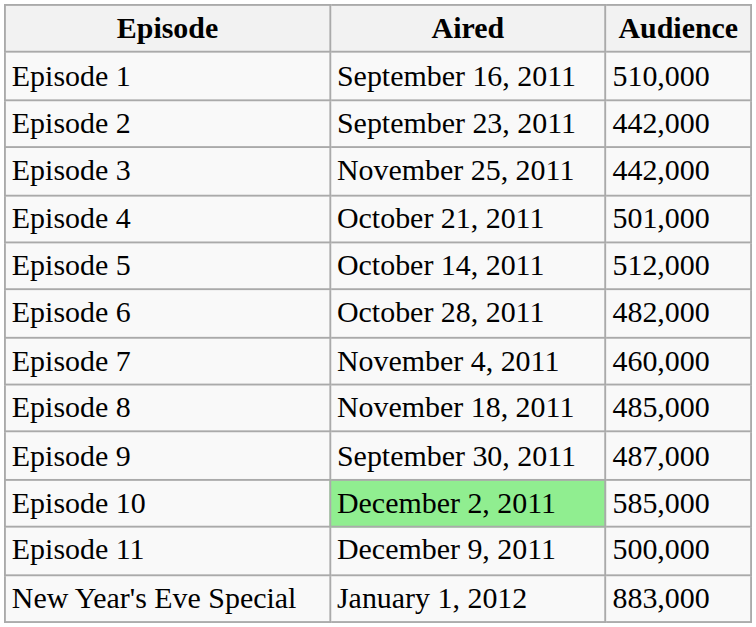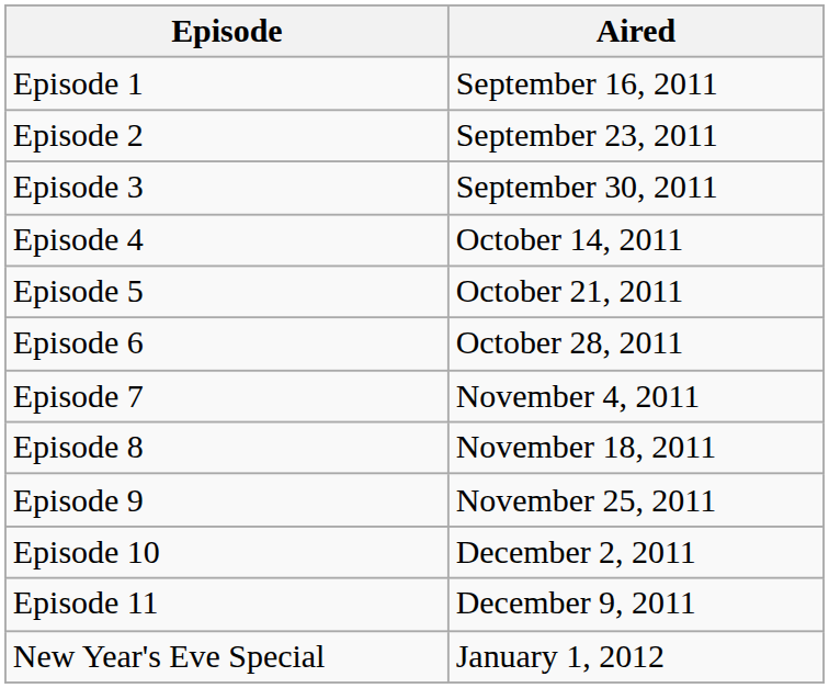 <table class="wikitable" border="1" width ="400">
 <tr>
 <th>Episode</th>
 <th>Aired</th>
-<th>Audience</th>
 </tr>
 <tr>
 <td>Episode 1</td>
 <td>September 16, 2011</td>
-<td>510,000</td>
 </tr>
 <tr>
 <td>Episode 2</td>
 <td>September 23, 2011</td>
-<td>442,000</td>
 </tr>
 <tr>
 <td>Episode 3</td>
-<td>November 25, 2011</td>
-<td>442,000</td>
+<td>September 30, 2011</td>
 </tr>
 <tr>
 <td>Episode 4</td>
-<td>October 21, 2011</td>
-<td>501,000</td>
+<td>October 14, 2011</td>
 </tr>
 <tr>
 <td>Episode 5</td>
-<td>October 14, 2011</td>
-<td>512,000</td>
+<td>October 21, 2011</td>
 </tr>
 <tr>
 <td>Episode 6</td>
 <td>October 28, 2011</td>
-<td>482,000</td>
 </tr>
 <tr>
 <td>Episode 7</td>
 <td>November 4, 2011</td>
-<td>460,000</td>
 </tr>
 <tr>
 <td>Episode 8</td>
 <td>November 18, 2011</td>
-<td>485,000</td>
 </tr>
 <tr>
 <td>Episode 9</td>
-<td>September 30, 2011</td>
-<td>487,000</td>
+<td>November 25, 2011</td>
 </tr>
 <tr>
 <td>Episode 10</td>
-<td style="background: lightgreen;">December 2, 2011</td>
-<td>585,000</td>
+<td>December 2, 2011</td>
 </tr>
 <tr>
 <td>Episode 11</td>
 <td>December 9, 2011</td>
-<td>500,000</td>
 </tr>
 <tr>
 <td>New Year's Eve Special</td>
 <td>January 1, 2012</td>
-<td>883,000</td>
 </tr>
 </table>
